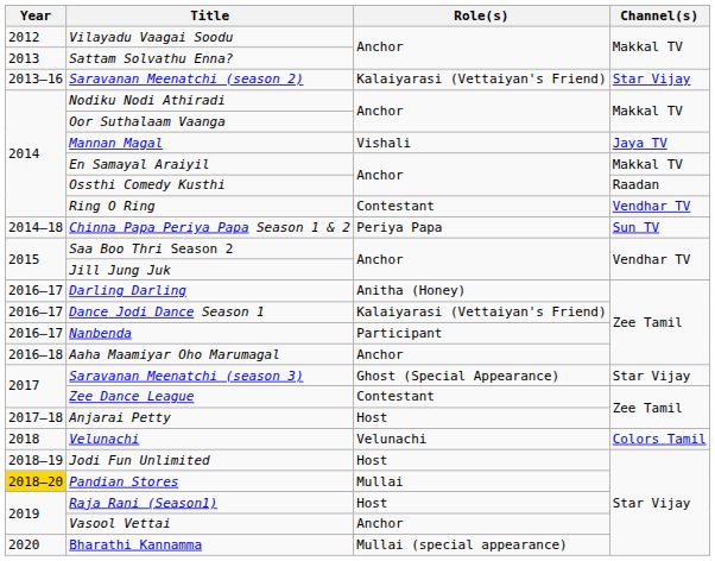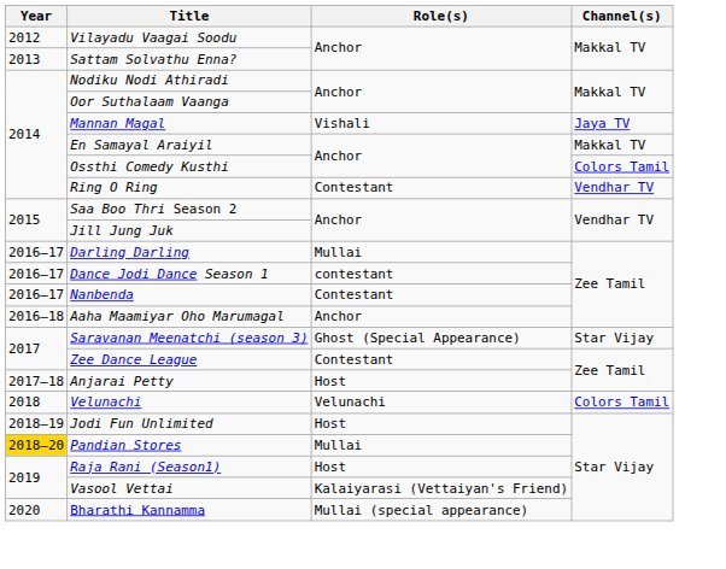 <table class="wikitable sortable">
 <tr>
 <th scope="col">Year</th>
 <th scope="col">Title</th>
 <th scope="col">Role(s)</th>
 <th scope="col">Channel(s)</th>
 </tr>
 <tr>
 <td>2012</td>
 <td><em>Vilayadu Vaagai Soodu</em></td>
 <td rowspan="2">Anchor</td>
 <td rowspan="2">Makkal TV</td>
 </tr>
 <tr>
 <td>2013</td>
 <td><em>Sattam Solvathu Enna?</em></td>
-</tr>
-<tr>
-<td>2013–16</td>
-<td><em><a href='#'>Saravanan Meenatchi (season 2)</a></em></td>
-<td>Kalaiyarasi (Vettaiyan's Friend)</td>
-<td><a href='#'>Star Vijay</a></td>
 </tr>
 <tr>
 <td rowspan="6">2014</td>
 <td><em>Nodiku Nodi Athiradi</em></td>
 <td rowspan="2">Anchor</td>
 <td rowspan="2">Makkal TV</td>
 </tr>
 <tr>
 <td><em>Oor Suthalaam Vaanga</em></td>
 </tr>
 <tr>
 <td><em><a href='#'>Mannan Magal</a></em></td>
 <td>Vishali</td>
 <td><a href='#'>Jaya TV</a></td>
 </tr>
 <tr>
 <td><em>En Samayal Araiyil</em></td>
 <td rowspan="2">Anchor</td>
 <td>Makkal TV</td>
 </tr>
 <tr>
 <td><em>Ossthi Comedy Kusthi</em></td>
-<td>Raadan</td>
+<td><a href='#'>Colors Tamil</a></td>
 </tr>
 <tr>
 <td><em>Ring O Ring</em></td>
 <td>Contestant</td>
 <td><a href='#'>Vendhar TV</a></td>
-</tr>
-<tr>
-<td>2014–18</td>
-<td><em><a href='#'>Chinna Papa Periya Papa</a> Season 1 & 2</em></td>
-<td>Periya Papa</td>
-<td><a href='#'>Sun TV</a></td>
 </tr>
 <tr>
 <td rowspan="2">2015</td>
 <td><em>Saa Boo Thri</em> Season 2</td>
 <td rowspan="2">Anchor</td>
 <td rowspan="2">Vendhar TV</td>
 </tr>
 <tr>
 <td><em>Jill Jung Juk</em></td>
 </tr>
 <tr>
 <td>2016–17</td>
 <td><a href='#'><em>Darling Darling</em></a></td>
-<td>Anitha (Honey)</td>
+<td>Mullai</td>
 <td rowspan="4">Zee Tamil</td>
 </tr>
 <tr>
 <td>2016–17</td>
 <td><em><a href='#'>Dance Jodi Dance</a> Season 1</em></td>
-<td>Kalaiyarasi (Vettaiyan's Friend)</td>
+<td>contestant</td>
 </tr>
 <tr>
 <td>2016–17</td>
 <td><a href='#'><em>Nanbenda</em></a></td>
-<td>Participant</td>
+<td>Contestant</td>
 </tr>
 <tr>
 <td>2016–18</td>
 <td><em>Aaha Maamiyar Oho Marumagal</em></td>
 <td>Anchor</td>
 </tr>
 <tr>
 <td rowspan="2">2017</td>
 <td><em><a href='#'>Saravanan Meenatchi (season 3)</a></em></td>
 <td>Ghost (Special Appearance)</td>
 <td>Star Vijay</td>
 </tr>
 <tr>
 <td><em><a href='#'>Zee Dance League</a></em></td>
 <td>Contestant</td>
 <td rowspan="2">Zee Tamil</td>
 </tr>
 <tr>
 <td>2017–18</td>
 <td><em>Anjarai Petty</em></td>
 <td>Host</td>
 </tr>
 <tr>
 <td>2018</td>
 <td><em><a href='#'>Velunachi</a></em></td>
 <td>Velunachi</td>
 <td><a href='#'>Colors Tamil</a></td>
 </tr>
 <tr>
 <td>2018–19</td>
 <td><em>Jodi Fun Unlimited</em></td>
 <td>Host</td>
 <td rowspan="5">Star Vijay</td>
 </tr>
 <tr>
 <td style="background: gold;">2018–20</td>
 <td><em><a href='#'>Pandian Stores</a></em></td>
 <td>Mullai</td>
 </tr>
 <tr>
 <td rowspan="2">2019</td>
 <td><em><a href='#'>Raja Rani (Season1)</a></em></td>
 <td>Host</td>
 </tr>
 <tr>
 <td><em>Vasool Vettai</em></td>
-<td>Anchor</td>
+<td>Kalaiyarasi (Vettaiyan's Friend)</td>
 </tr>
 <tr>
 <td>2020</td>
 <td><a href='#'>Bharathi Kannamma</a></td>
 <td>Mullai (special appearance)</td>
 </tr>
 </table>
